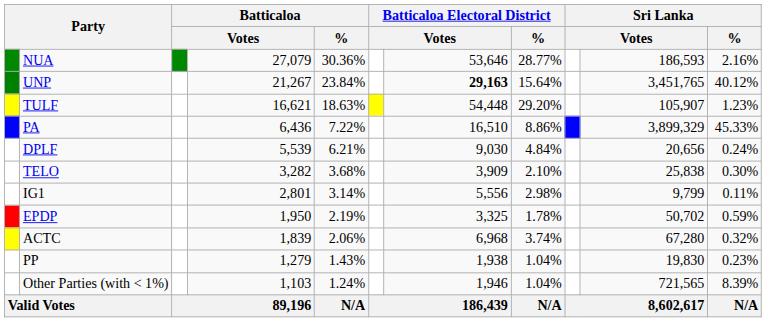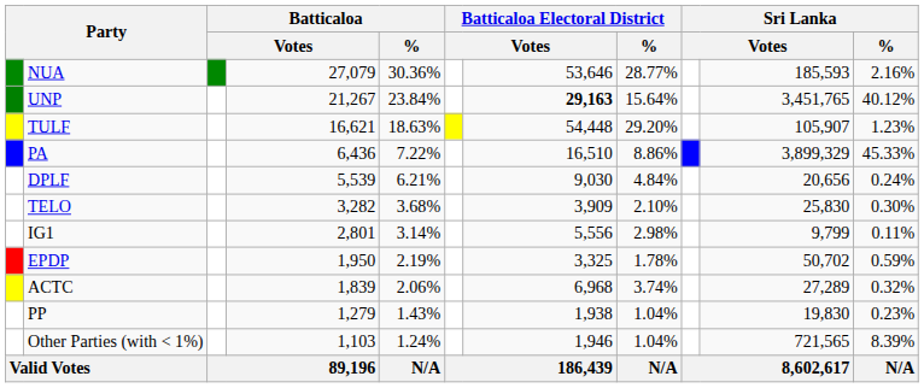 <table class="wikitable">
 <tr>
 <th colspan="2" width="144px"rowspan="2">Party</th>
 <th colspan="3" width="216px">Batticaloa</th>
 <th colspan="3" width="216px"><a href='#'>Batticaloa Electoral District</a></th>
 <th colspan="3" width="216px">Sri Lanka</th>
 </tr>
 <tr>
 <th colspan="2" width="144px">Votes</th>
 <th>%</th>
 <th colspan="2" width="144px">Votes</th>
 <th>%</th>
 <th colspan="2" width="144px">Votes</th>
 <th>%</th>
 </tr>
 <tr>
 <td style="background-color:#008800;" width="10px"></td>
 <td style="text-align:left;"><a href='#'>NUA</a></td>
 <td style="background-color:#008800;" width="10px"></td>
 <td style="text-align:right;">27,079</td>
 <td style="text-align:right;">30.36%</td>
 <td style="background-color:white;" width="10px"></td>
 <td style="text-align:right;">53,646</td>
 <td style="text-align:right;">28.77%</td>
 <td style="background-color:white;" width="10px"></td>
-<td style="text-align:right;">186,593</td>
+<td style="text-align:right;">185,593</td>
 <td style="text-align:right;">2.16%</td>
 </tr>
 <tr>
 <td style="background-color:green;" width="10px"></td>
 <td style="text-align:left;"><a href='#'>UNP</a></td>
 <td style="background-color:white;" width="10px"></td>
 <td style="text-align:right;">21,267</td>
 <td style="text-align:right;">23.84%</td>
 <td style="background-color:white;" width="10px"></td>
 <td style="text-align:right;"><strong>29,163</strong></td>
 <td style="text-align:right;">15.64%</td>
 <td style="background-color:white;" width="10px"></td>
 <td style="text-align:right;">3,451,765</td>
 <td style="text-align:right;">40.12%</td>
 </tr>
 <tr>
 <td style="background-color:yellow;" width="10px"></td>
 <td style="text-align:left;"><a href='#'>TULF</a></td>
 <td style="background-color:white;" width="10px"></td>
 <td style="text-align:right;">16,621</td>
 <td style="text-align:right;">18.63%</td>
 <td style="background-color:yellow;" width="10px"></td>
 <td style="text-align:right;">54,448</td>
 <td style="text-align:right;">29.20%</td>
 <td style="background-color:white;" width="10px"></td>
 <td style="text-align:right;">105,907</td>
 <td style="text-align:right;">1.23%</td>
 </tr>
 <tr>
 <td style="background-color:blue;" width="10px"></td>
 <td style="text-align:left;"><a href='#'>PA</a></td>
 <td style="background-color:white;" width="10px"></td>
 <td style="text-align:right;">6,436</td>
 <td style="text-align:right;">7.22%</td>
 <td style="background-color:white;" width="10px"></td>
 <td style="text-align:right;">16,510</td>
 <td style="text-align:right;">8.86%</td>
 <td style="background-color:blue;" width="10px"></td>
 <td style="text-align:right;">3,899,329</td>
 <td style="text-align:right;">45.33%</td>
 </tr>
 <tr>
 <td style="background-color:white;" width="10px"></td>
 <td style="text-align:left;"><a href='#'>DPLF</a></td>
 <td style="background-color:white;" width="10px"></td>
 <td style="text-align:right;">5,539</td>
 <td style="text-align:right;">6.21%</td>
 <td style="background-color:white;" width="10px"></td>
 <td style="text-align:right;">9,030</td>
 <td style="text-align:right;">4.84%</td>
 <td style="background-color:white;" width="10px"></td>
 <td style="text-align:right;">20,656</td>
 <td style="text-align:right;">0.24%</td>
 </tr>
 <tr>
 <td style="background-color:white;" width="10px"></td>
 <td style="text-align:left;"><a href='#'>TELO</a></td>
 <td style="background-color:white;" width="10px"></td>
 <td style="text-align:right;">3,282</td>
 <td style="text-align:right;">3.68%</td>
 <td style="background-color:white;" width="10px"></td>
 <td style="text-align:right;">3,909</td>
 <td style="text-align:right;">2.10%</td>
 <td style="background-color:white;" width="10px"></td>
-<td style="text-align:right;">25,838</td>
+<td style="text-align:right;">25,830</td>
 <td style="text-align:right;">0.30%</td>
 </tr>
 <tr>
 <td style="background-color:white;" width="10px"></td>
 <td style="text-align:left;">IG1</td>
 <td style="background-color:white;" width="10px"></td>
 <td style="text-align:right;">2,801</td>
 <td style="text-align:right;">3.14%</td>
 <td style="background-color:white;" width="10px"></td>
 <td style="text-align:right;">5,556</td>
 <td style="text-align:right;">2.98%</td>
 <td style="background-color:white;" width="10px"></td>
 <td style="text-align:right;">9,799</td>
 <td style="text-align:right;">0.11%</td>
 </tr>
 <tr>
 <td style="background-color:red;" width="10px"></td>
 <td style="text-align:left;"><a href='#'>EPDP</a></td>
 <td style="background-color:white;" width="10px"></td>
 <td style="text-align:right;">1,950</td>
 <td style="text-align:right;">2.19%</td>
 <td style="background-color:white;" width="10px"></td>
 <td style="text-align:right;">3,325</td>
 <td style="text-align:right;">1.78%</td>
 <td style="background-color:white;" width="10px"></td>
 <td style="text-align:right;">50,702</td>
 <td style="text-align:right;">0.59%</td>
 </tr>
 <tr>
 <td style="background-color:yellow;" width="10px"></td>
 <td style="text-align:left;">ACTC</td>
 <td style="background-color:white;" width="10px"></td>
 <td style="text-align:right;">1,839</td>
 <td style="text-align:right;">2.06%</td>
 <td style="background-color:white;" width="10px"></td>
 <td style="text-align:right;">6,968</td>
 <td style="text-align:right;">3.74%</td>
 <td style="background-color:white;" width="10px"></td>
-<td style="text-align:right;">67,280</td>
+<td style="text-align:right;">27,289</td>
 <td style="text-align:right;">0.32%</td>
 </tr>
 <tr>
 <td style="background-color:white;" width="10px"></td>
 <td style="text-align:left;">PP</td>
 <td style="background-color:white;" width="10px"></td>
 <td style="text-align:right;">1,279</td>
 <td style="text-align:right;">1.43%</td>
 <td style="background-color:white;" width="10px"></td>
 <td style="text-align:right;">1,938</td>
 <td style="text-align:right;">1.04%</td>
 <td style="background-color:white;" width="10px"></td>
 <td style="text-align:right;">19,830</td>
 <td style="text-align:right;">0.23%</td>
 </tr>
 <tr>
 <td style="background-color:white;" width="10px"></td>
 <td style="text-align:left;">Other Parties (with < 1%)</td>
 <td style="background-color:white;" width="10px"></td>
 <td style="text-align:right;">1,103</td>
 <td style="text-align:right;">1.24%</td>
 <td style="background-color:white;" width="10px"></td>
 <td style="text-align:right;">1,946</td>
 <td style="text-align:right;">1.04%</td>
 <td style="background-color:white;" width="10px"></td>
 <td style="text-align:right;">721,565</td>
 <td style="text-align:right;">8.39%</td>
 </tr>
 <tr>
 <th colspan="2" width="144px"style="text-align:left;">Valid Votes</th>
 <th style="text-align:right;"colspan="2" width="144px">89,196</th>
 <th style="text-align:right;">N/A</th>
 <th style="text-align:right;"colspan="2" width="144px">186,439</th>
 <th style="text-align:right;">N/A</th>
 <th style="text-align:right;"colspan="2" width="144px">8,602,617</th>
 <th style="text-align:right;">N/A</th>
 </tr>
 </table>
